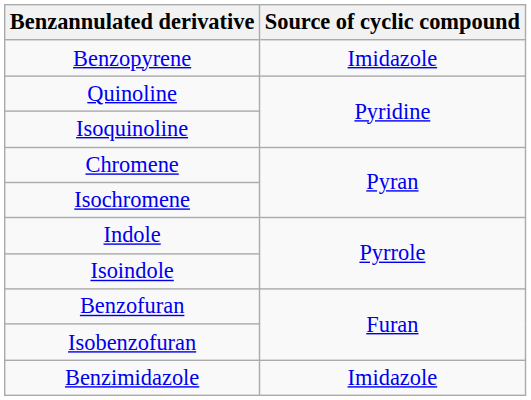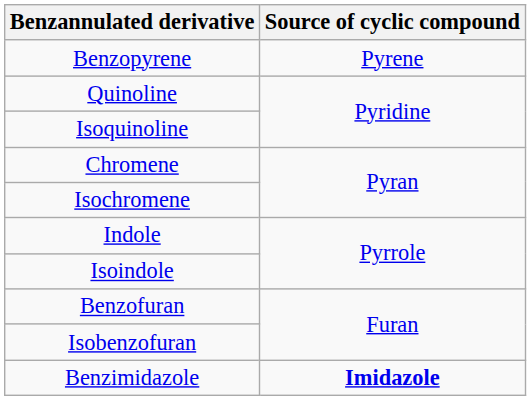 <table class="wikitable" style="text-align:center">
 <tr>
 <th>Benzannulated derivative</th>
 <th>Source of cyclic compound</th>
 </tr>
 <tr>
 <td><a href='#'>Benzopyrene</a></td>
-<td><a href='#'>Imidazole</a></td>
+<td><a href='#'>Pyrene</a></td>
 </tr>
 <tr>
 <td><a href='#'>Quinoline</a></td>
 <td rowspan=2><a href='#'>Pyridine</a></td>
 </tr>
 <tr>
 <td><a href='#'>Isoquinoline</a></td>
 </tr>
 <tr>
 <td><a href='#'>Chromene</a></td>
 <td rowspan=2><a href='#'>Pyran</a></td>
 </tr>
 <tr>
 <td><a href='#'>Isochromene</a></td>
 </tr>
 <tr>
 <td><a href='#'>Indole</a></td>
 <td rowspan=2><a href='#'>Pyrrole</a></td>
 </tr>
 <tr>
 <td><a href='#'>Isoindole</a></td>
 </tr>
 <tr>
 <td><a href='#'>Benzofuran</a></td>
 <td rowspan=2><a href='#'>Furan</a></td>
 </tr>
 <tr>
 <td><a href='#'>Isobenzofuran</a></td>
 </tr>
 <tr>
 <td><a href='#'>Benzimidazole</a></td>
-<td><a href='#'>Imidazole</a></td>
+<td><strong><a href='#'>Imidazole</a></strong></td>
 </tr>
 </table>
